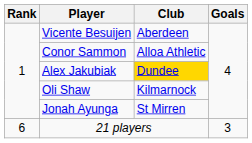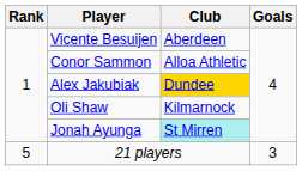 <table class="wikitable sortable" style="text-align:center">
 <tr>
 <th>Rank</th>
 <th>Player</th>
 <th>Club</th>
 <th>Goals</th>
 </tr>
 <tr>
 <td rowspan="5">1</td>
 <td align="left"> <a href='#'>Vicente Besuijen</a></td>
 <td align="left"><a href='#'>Aberdeen</a></td>
 <td rowspan="5">4</td>
 </tr>
 <tr>
 <td align="left"> <a href='#'>Conor Sammon</a></td>
 <td align="left"><a href='#'>Alloa Athletic</a></td>
 </tr>
 <tr>
 <td align="left"> <a href='#'>Alex Jakubiak</a></td>
 <td align="left" style="background: gold;"><a href='#'>Dundee</a></td>
 </tr>
 <tr>
 <td align="left"> <a href='#'>Oli Shaw</a></td>
 <td align="left"><a href='#'>Kilmarnock</a></td>
 </tr>
 <tr>
 <td align="left"> <a href='#'>Jonah Ayunga</a></td>
-<td align="left"><a href='#'>St Mirren</a></td>
+<td align="left" style="background: paleturquoise;"><a href='#'>St Mirren</a></td>
 </tr>
 <tr>
-<td>6</td>
+<td>5</td>
 <td colspan=2><em>21 players</em></td>
 <td>3</td>
 </tr>
 </table>
